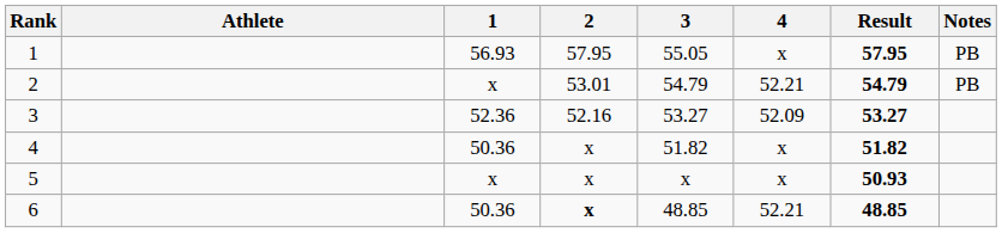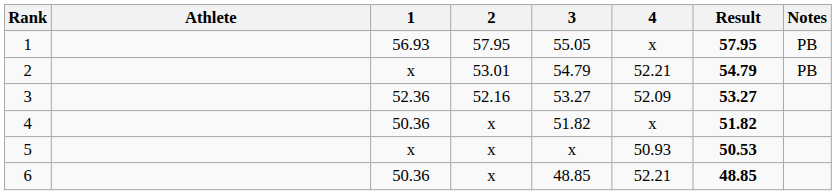 <table class="wikitable sortable" style="text-align:center">
 <tr>
 <th>Rank</th>
 <th width=300>Athlete</th>
 <th width=70>1</th>
 <th width=70>2</th>
 <th width=70>3</th>
 <th width=70>4</th>
 <th width=80>Result</th>
 <th>Notes</th>
 </tr>
 <tr>
 <td>1</td>
 <td align=left></td>
 <td>56.93</td>
 <td>57.95</td>
 <td>55.05</td>
 <td>x</td>
 <td><strong>57.95</strong></td>
 <td>PB</td>
 </tr>
 <tr>
 <td>2</td>
 <td align=left></td>
 <td>x</td>
 <td>53.01</td>
 <td>54.79</td>
 <td>52.21</td>
 <td><strong>54.79</strong></td>
 <td>PB</td>
 </tr>
 <tr>
 <td>3</td>
 <td align=left></td>
 <td>52.36</td>
 <td>52.16</td>
 <td>53.27</td>
 <td>52.09</td>
 <td><strong>53.27</strong></td>
 <td></td>
 </tr>
 <tr>
 <td>4</td>
 <td align=left></td>
 <td>50.36</td>
 <td>x</td>
 <td>51.82</td>
 <td>x</td>
 <td><strong>51.82</strong></td>
 <td></td>
 </tr>
 <tr>
 <td>5</td>
 <td align=left></td>
 <td>x</td>
 <td>x</td>
 <td>x</td>
-<td>x</td>
-<td><strong>50.93</strong></td>
+<td>50.93</td>
+<td><strong>50.53</strong></td>
 <td></td>
 </tr>
 <tr>
 <td>6</td>
 <td align=left></td>
 <td>50.36</td>
-<td><strong>x</strong></td>
+<td>x</td>
 <td>48.85</td>
 <td>52.21</td>
 <td><strong>48.85</strong></td>
 <td></td>
 </tr>
 </table>
